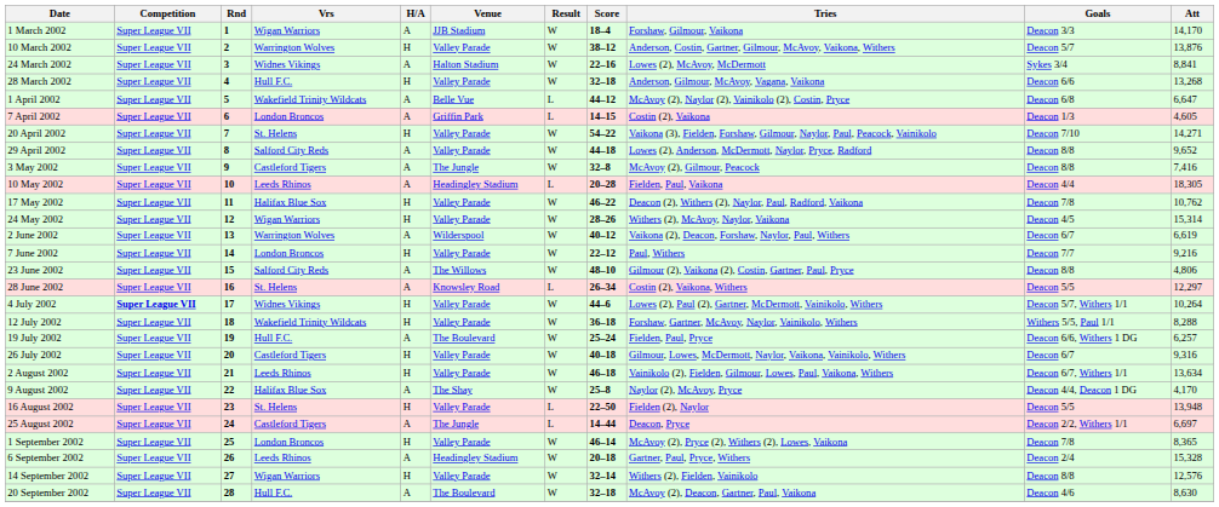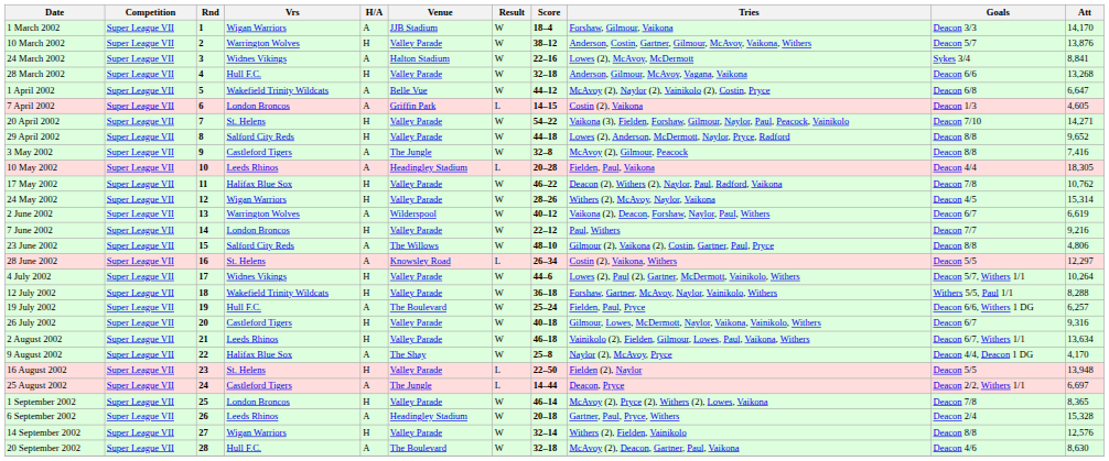 <table class="wikitable" style="font-size:85%;" width="100%">
 <tr>
 <th>Date</th>
 <th>Competition</th>
 <th>Rnd</th>
 <th>Vrs</th>
 <th>H/A</th>
 <th>Venue</th>
 <th>Result</th>
 <th>Score</th>
 <th>Tries</th>
 <th>Goals</th>
 <th>Att</th>
 </tr>
 <tr style="background:#ddffdd;" width=20|>
 <td>1 March 2002</td>
 <td><a href='#'>Super League VII</a></td>
 <td><strong>1</strong></td>
 <td><a href='#'>Wigan Warriors</a></td>
 <td>A</td>
 <td><a href='#'>JJB Stadium</a></td>
 <td>W</td>
 <td><strong>18–4</strong></td>
 <td><a href='#'>Forshaw</a>, <a href='#'>Gilmour</a>, <a href='#'>Vaikona</a></td>
 <td><a href='#'>Deacon</a> 3/3</td>
 <td>14,170</td>
 </tr>
 <tr style="background:#ddffdd;" width=20|>
 <td>10 March 2002</td>
 <td><a href='#'>Super League VII</a></td>
 <td><strong>2</strong></td>
 <td><a href='#'>Warrington Wolves</a></td>
 <td>H</td>
 <td><a href='#'>Valley Parade</a></td>
 <td>W</td>
 <td><strong>38–12</strong></td>
 <td><a href='#'>Anderson</a>, <a href='#'>Costin</a>, <a href='#'>Gartner</a>, <a href='#'>Gilmour</a>, <a href='#'>McAvoy</a>, <a href='#'>Vaikona</a>, <a href='#'>Withers</a></td>
 <td><a href='#'>Deacon</a> 5/7</td>
 <td>13,876</td>
 </tr>
 <tr style="background:#ddffdd;" width=20|>
 <td>24 March 2002</td>
 <td><a href='#'>Super League VII</a></td>
 <td><strong>3</strong></td>
 <td><a href='#'>Widnes Vikings</a></td>
 <td>A</td>
 <td><a href='#'>Halton Stadium</a></td>
 <td>W</td>
 <td><strong>22–16</strong></td>
 <td><a href='#'>Lowes</a> (2), <a href='#'>McAvoy</a>, <a href='#'>McDermott</a></td>
 <td><a href='#'>Sykes</a> 3/4</td>
 <td>8,841</td>
 </tr>
 <tr style="background:#ddffdd;" width=20|>
 <td>28 March 2002</td>
 <td><a href='#'>Super League VII</a></td>
 <td><strong>4</strong></td>
 <td><a href='#'>Hull F.C.</a></td>
 <td>H</td>
 <td><a href='#'>Valley Parade</a></td>
 <td>W</td>
 <td><strong>32–18</strong></td>
 <td><a href='#'>Anderson</a>, <a href='#'>Gilmour</a>, <a href='#'>McAvoy</a>, <a href='#'>Vagana</a>, <a href='#'>Vaikona</a></td>
 <td><a href='#'>Deacon</a> 6/6</td>
 <td>13,268</td>
 </tr>
 <tr style="background:#ddffdd;" width=20|>
 <td>1 April 2002</td>
 <td><a href='#'>Super League VII</a></td>
 <td><strong>5</strong></td>
 <td><a href='#'>Wakefield Trinity Wildcats</a></td>
 <td>A</td>
 <td><a href='#'>Belle Vue</a></td>
-<td>L</td>
+<td>W</td>
 <td><strong>44–12</strong></td>
 <td><a href='#'>McAvoy</a> (2), <a href='#'>Naylor</a> (2), <a href='#'>Vainikolo</a> (2), <a href='#'>Costin</a>, <a href='#'>Pryce</a></td>
 <td><a href='#'>Deacon</a> 6/8</td>
 <td>6,647</td>
 </tr>
 <tr style="background:#ffdddd;" width=20|>
 <td>7 April 2002</td>
 <td><a href='#'>Super League VII</a></td>
 <td><strong>6</strong></td>
 <td><a href='#'>London Broncos</a></td>
 <td>A</td>
 <td><a href='#'>Griffin Park</a></td>
 <td>L</td>
 <td><strong>14–15</strong></td>
 <td><a href='#'>Costin</a> (2), <a href='#'>Vaikona</a></td>
 <td><a href='#'>Deacon</a> 1/3</td>
 <td>4,605</td>
 </tr>
 <tr style="background:#ddffdd;" width=20|>
 <td>20 April 2002</td>
 <td><a href='#'>Super League VII</a></td>
 <td><strong>7</strong></td>
 <td><a href='#'>St. Helens</a></td>
 <td>H</td>
 <td><a href='#'>Valley Parade</a></td>
 <td>W</td>
 <td><strong>54–22</strong></td>
 <td><a href='#'>Vaikona</a> (3), <a href='#'>Fielden</a>, <a href='#'>Forshaw</a>, <a href='#'>Gilmour</a>, <a href='#'>Naylor</a>, <a href='#'>Paul</a>, <a href='#'>Peacock</a>, <a href='#'>Vainikolo</a></td>
 <td><a href='#'>Deacon</a> 7/10</td>
 <td>14,271</td>
 </tr>
 <tr style="background:#ddffdd;" width=20|>
 <td>29 April 2002</td>
 <td><a href='#'>Super League VII</a></td>
 <td><strong>8</strong></td>
 <td><a href='#'>Salford City Reds</a></td>
-<td>A</td>
+<td>H</td>
 <td><a href='#'>Valley Parade</a></td>
 <td>W</td>
 <td><strong>44–18</strong></td>
 <td><a href='#'>Lowes</a> (2), <a href='#'>Anderson</a>, <a href='#'>McDermott</a>, <a href='#'>Naylor</a>, <a href='#'>Pryce</a>, <a href='#'>Radford</a></td>
 <td><a href='#'>Deacon</a> 8/8</td>
 <td>9,652</td>
 </tr>
 <tr style="background:#ddffdd;" width=20|>
 <td>3 May 2002</td>
 <td><a href='#'>Super League VII</a></td>
 <td><strong>9</strong></td>
 <td><a href='#'>Castleford Tigers</a></td>
 <td>A</td>
 <td><a href='#'>The Jungle</a></td>
 <td>W</td>
 <td><strong>32–8</strong></td>
 <td><a href='#'>McAvoy</a> (2), <a href='#'>Gilmour</a>, <a href='#'>Peacock</a></td>
 <td><a href='#'>Deacon</a> 8/8</td>
 <td>7,416</td>
 </tr>
 <tr style="background:#ffdddd;" width=20|>
 <td>10 May 2002</td>
 <td><a href='#'>Super League VII</a></td>
 <td><strong>10</strong></td>
 <td><a href='#'>Leeds Rhinos</a></td>
 <td>A</td>
 <td><a href='#'>Headingley Stadium</a></td>
 <td>L</td>
 <td><strong>20–28</strong></td>
 <td><a href='#'>Fielden</a>, <a href='#'>Paul</a>, <a href='#'>Vaikona</a></td>
 <td><a href='#'>Deacon</a> 4/4</td>
 <td>18,305</td>
 </tr>
 <tr style="background:#ddffdd;" width=20|>
 <td>17 May 2002</td>
 <td><a href='#'>Super League VII</a></td>
 <td><strong>11</strong></td>
 <td><a href='#'>Halifax Blue Sox</a></td>
 <td>H</td>
 <td><a href='#'>Valley Parade</a></td>
 <td>W</td>
 <td><strong>46–22</strong></td>
 <td><a href='#'>Deacon</a> (2), <a href='#'>Withers</a> (2), <a href='#'>Naylor</a>, <a href='#'>Paul</a>, <a href='#'>Radford</a>, <a href='#'>Vaikona</a></td>
 <td><a href='#'>Deacon</a> 7/8</td>
 <td>10,762</td>
 </tr>
 <tr style="background:#ddffdd;" width=20|>
 <td>24 May 2002</td>
 <td><a href='#'>Super League VII</a></td>
 <td><strong>12</strong></td>
 <td><a href='#'>Wigan Warriors</a></td>
 <td>H</td>
 <td><a href='#'>Valley Parade</a></td>
 <td>W</td>
 <td><strong>28–26</strong></td>
 <td><a href='#'>Withers</a> (2), <a href='#'>McAvoy</a>, <a href='#'>Naylor</a>, <a href='#'>Vaikona</a></td>
 <td><a href='#'>Deacon</a> 4/5</td>
 <td>15,314</td>
 </tr>
 <tr style="background:#ddffdd;" width=20|>
 <td>2 June 2002</td>
 <td><a href='#'>Super League VII</a></td>
 <td><strong>13</strong></td>
 <td><a href='#'>Warrington Wolves</a></td>
 <td>A</td>
 <td><a href='#'>Wilderspool</a></td>
 <td>W</td>
 <td><strong>40–12</strong></td>
 <td><a href='#'>Vaikona</a> (2), <a href='#'>Deacon</a>, <a href='#'>Forshaw</a>, <a href='#'>Naylor</a>, <a href='#'>Paul</a>, <a href='#'>Withers</a></td>
 <td><a href='#'>Deacon</a> 6/7</td>
 <td>6,619</td>
 </tr>
 <tr style="background:#ddffdd;" width=20|>
 <td>7 June 2002</td>
 <td><a href='#'>Super League VII</a></td>
 <td><strong>14</strong></td>
 <td><a href='#'>London Broncos</a></td>
 <td>H</td>
 <td><a href='#'>Valley Parade</a></td>
 <td>W</td>
 <td><strong>22–12</strong></td>
 <td><a href='#'>Paul</a>, <a href='#'>Withers</a></td>
 <td><a href='#'>Deacon</a> 7/7</td>
 <td>9,216</td>
 </tr>
 <tr style="background:#ddffdd;" width=20|>
 <td>23 June 2002</td>
 <td><a href='#'>Super League VII</a></td>
 <td><strong>15</strong></td>
 <td><a href='#'>Salford City Reds</a></td>
 <td>A</td>
 <td><a href='#'>The Willows</a></td>
 <td>W</td>
 <td><strong>48–10</strong></td>
 <td><a href='#'>Gilmour</a> (2), <a href='#'>Vaikona</a> (2), <a href='#'>Costin</a>, <a href='#'>Gartner</a>, <a href='#'>Paul</a>, <a href='#'>Pryce</a></td>
 <td><a href='#'>Deacon</a> 8/8</td>
 <td>4,806</td>
 </tr>
 <tr style="background:#ffdddd;" width=20|>
 <td>28 June 2002</td>
 <td><a href='#'>Super League VII</a></td>
 <td><strong>16</strong></td>
 <td><a href='#'>St. Helens</a></td>
 <td>A</td>
 <td><a href='#'>Knowsley Road</a></td>
 <td>L</td>
 <td><strong>26–34</strong></td>
 <td><a href='#'>Costin</a> (2), <a href='#'>Vaikona</a>, <a href='#'>Withers</a></td>
 <td><a href='#'>Deacon</a> 5/5</td>
 <td>12,297</td>
 </tr>
 <tr style="background:#ddffdd;" width=20|>
 <td>4 July 2002</td>
-<td><strong><a href='#'>Super League VII</a></strong></td>
+<td><a href='#'>Super League VII</a></td>
 <td><strong>17</strong></td>
 <td><a href='#'>Widnes Vikings</a></td>
 <td>H</td>
 <td><a href='#'>Valley Parade</a></td>
 <td>W</td>
 <td><strong>44–6</strong></td>
 <td><a href='#'>Lowes</a> (2), <a href='#'>Paul</a> (2), <a href='#'>Gartner</a>, <a href='#'>McDermott</a>, <a href='#'>Vainikolo</a>, <a href='#'>Withers</a></td>
 <td><a href='#'>Deacon</a> 5/7, <a href='#'>Withers</a> 1/1</td>
 <td>10,264</td>
 </tr>
 <tr style="background:#ddffdd;" width=20|>
 <td>12 July 2002</td>
 <td><a href='#'>Super League VII</a></td>
 <td><strong>18</strong></td>
 <td><a href='#'>Wakefield Trinity Wildcats</a></td>
 <td>H</td>
 <td><a href='#'>Valley Parade</a></td>
 <td>W</td>
 <td><strong>36–18</strong></td>
 <td><a href='#'>Forshaw</a>, <a href='#'>Gartner</a>, <a href='#'>McAvoy</a>, <a href='#'>Naylor</a>, <a href='#'>Vainikolo</a>, <a href='#'>Withers</a></td>
 <td><a href='#'>Withers</a> 5/5, <a href='#'>Paul</a> 1/1</td>
 <td>8,288</td>
 </tr>
 <tr style="background:#ddffdd;" width=20|>
 <td>19 July 2002</td>
 <td><a href='#'>Super League VII</a></td>
 <td><strong>19</strong></td>
 <td><a href='#'>Hull F.C.</a></td>
 <td>A</td>
 <td><a href='#'>The Boulevard</a></td>
 <td>W</td>
 <td><strong>25–24</strong></td>
 <td><a href='#'>Fielden</a>, <a href='#'>Paul</a>, <a href='#'>Pryce</a></td>
 <td><a href='#'>Deacon</a> 6/6, <a href='#'>Withers</a> 1 DG</td>
 <td>6,257</td>
 </tr>
 <tr style="background:#ddffdd;" width=20|>
 <td>26 July 2002</td>
 <td><a href='#'>Super League VII</a></td>
 <td><strong>20</strong></td>
 <td><a href='#'>Castleford Tigers</a></td>
 <td>H</td>
 <td><a href='#'>Valley Parade</a></td>
 <td>W</td>
 <td><strong>40–18</strong></td>
 <td><a href='#'>Gilmour</a>, <a href='#'>Lowes</a>, <a href='#'>McDermott</a>, <a href='#'>Naylor</a>, <a href='#'>Vaikona</a>, <a href='#'>Vainikolo</a>, <a href='#'>Withers</a></td>
 <td><a href='#'>Deacon</a> 6/7</td>
 <td>9,316</td>
 </tr>
 <tr style="background:#ddffdd;" width=20|>
 <td>2 August 2002</td>
 <td><a href='#'>Super League VII</a></td>
 <td><strong>21</strong></td>
 <td><a href='#'>Leeds Rhinos</a></td>
 <td>H</td>
 <td><a href='#'>Valley Parade</a></td>
 <td>W</td>
 <td><strong>46–18</strong></td>
 <td><a href='#'>Vainikolo</a> (2), <a href='#'>Fielden</a>, <a href='#'>Gilmour</a>, <a href='#'>Lowes</a>, <a href='#'>Paul</a>, <a href='#'>Vaikona</a>, <a href='#'>Withers</a></td>
 <td><a href='#'>Deacon</a> 6/7, <a href='#'>Withers</a> 1/1</td>
 <td>13,634</td>
 </tr>
 <tr style="background:#ddffdd;" width=20|>
 <td>9 August 2002</td>
 <td><a href='#'>Super League VII</a></td>
 <td><strong>22</strong></td>
 <td><a href='#'>Halifax Blue Sox</a></td>
 <td>A</td>
 <td><a href='#'>The Shay</a></td>
 <td>W</td>
 <td><strong>25–8</strong></td>
 <td><a href='#'>Naylor</a> (2), <a href='#'>McAvoy</a>, <a href='#'>Pryce</a></td>
 <td><a href='#'>Deacon</a> 4/4, <a href='#'>Deacon</a> 1 DG</td>
 <td>4,170</td>
 </tr>
 <tr style="background:#ffdddd;" width=20|>
 <td>16 August 2002</td>
 <td><a href='#'>Super League VII</a></td>
 <td><strong>23</strong></td>
 <td><a href='#'>St. Helens</a></td>
 <td>H</td>
 <td><a href='#'>Valley Parade</a></td>
 <td>L</td>
 <td><strong>22–50</strong></td>
 <td><a href='#'>Fielden</a> (2), <a href='#'>Naylor</a></td>
 <td><a href='#'>Deacon</a> 5/5</td>
 <td>13,948</td>
 </tr>
 <tr style="background:#ffdddd;" width=20|>
 <td>25 August 2002</td>
 <td><a href='#'>Super League VII</a></td>
 <td><strong>24</strong></td>
 <td><a href='#'>Castleford Tigers</a></td>
 <td>A</td>
 <td><a href='#'>The Jungle</a></td>
 <td>L</td>
 <td><strong>14–44</strong></td>
 <td><a href='#'>Deacon</a>, <a href='#'>Pryce</a></td>
 <td><a href='#'>Deacon</a> 2/2, <a href='#'>Withers</a> 1/1</td>
 <td>6,697</td>
 </tr>
 <tr style="background:#ddffdd;" width=20|>
 <td>1 September 2002</td>
 <td><a href='#'>Super League VII</a></td>
 <td><strong>25</strong></td>
 <td><a href='#'>London Broncos</a></td>
 <td>H</td>
 <td><a href='#'>Valley Parade</a></td>
 <td>W</td>
 <td><strong>46–14</strong></td>
 <td><a href='#'>McAvoy</a> (2), <a href='#'>Pryce</a> (2), <a href='#'>Withers</a> (2), <a href='#'>Lowes</a>, <a href='#'>Vaikona</a></td>
 <td><a href='#'>Deacon</a> 7/8</td>
 <td>8,365</td>
 </tr>
 <tr style="background:#ddffdd;" width=20|>
 <td>6 September 2002</td>
 <td><a href='#'>Super League VII</a></td>
 <td><strong>26</strong></td>
 <td><a href='#'>Leeds Rhinos</a></td>
 <td>A</td>
 <td><a href='#'>Headingley Stadium</a></td>
 <td>W</td>
 <td><strong>20–18</strong></td>
 <td><a href='#'>Gartner</a>, <a href='#'>Paul</a>, <a href='#'>Pryce</a>, <a href='#'>Withers</a></td>
 <td><a href='#'>Deacon</a> 2/4</td>
 <td>15,328</td>
 </tr>
 <tr style="background:#ddffdd;" width=20|>
 <td>14 September 2002</td>
 <td><a href='#'>Super League VII</a></td>
 <td><strong>27</strong></td>
 <td><a href='#'>Wigan Warriors</a></td>
 <td>H</td>
 <td><a href='#'>Valley Parade</a></td>
 <td>W</td>
 <td><strong>32–14</strong></td>
 <td><a href='#'>Withers</a> (2), <a href='#'>Fielden</a>, <a href='#'>Vainikolo</a></td>
 <td><a href='#'>Deacon</a> 8/8</td>
 <td>12,576</td>
 </tr>
 <tr style="background:#ddffdd;" width=20|>
 <td>20 September 2002</td>
 <td><a href='#'>Super League VII</a></td>
 <td><strong>28</strong></td>
 <td><a href='#'>Hull F.C.</a></td>
 <td>A</td>
 <td><a href='#'>The Boulevard</a></td>
 <td>W</td>
 <td><strong>32–18</strong></td>
 <td><a href='#'>McAvoy</a> (2), <a href='#'>Deacon</a>, <a href='#'>Gartner</a>, <a href='#'>Paul</a>, <a href='#'>Vaikona</a></td>
 <td><a href='#'>Deacon</a> 4/6</td>
 <td>8,630</td>
 </tr>
 <tr>
 </tr>
 </table>
